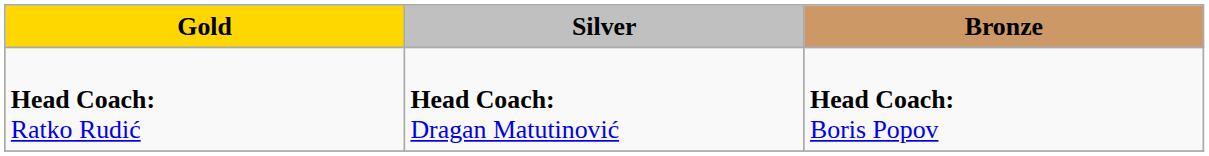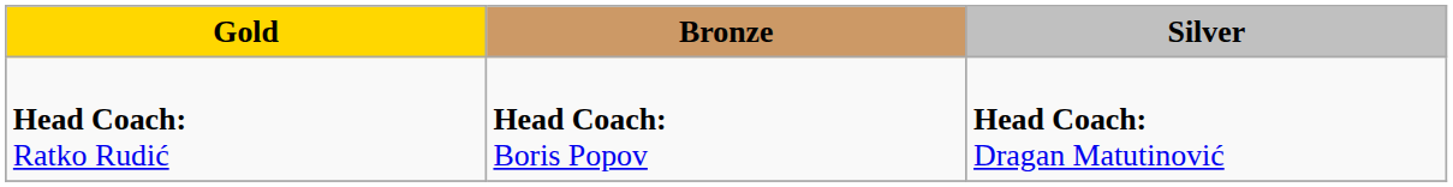 <table class="wikitable" style="font-size:95%;">
 <tr align="center">
 <td style="width: 15em" bgcolor="gold"><strong>Gold</strong></td>
+<td style="width: 15em" bgcolor="CC9966"><strong>Bronze</strong></td>
 <td style="width: 15em" bgcolor="silver"><strong>Silver</strong></td>
-<td style="width: 15em" bgcolor="CC9966"><strong>Bronze</strong></td>
 </tr>
 <tr valign="top">
 <td><br><strong>Head Coach:</strong><br><a href='#'>Ratko Rudić</a></td>
+<td><br><strong>Head Coach:</strong><br><a href='#'>Boris Popov</a></td>
 <td><br><strong>Head Coach:</strong><br><a href='#'>Dragan Matutinović</a></td>
-<td><br><strong>Head Coach:</strong><br><a href='#'>Boris Popov</a></td>
 </tr>
 </table>
